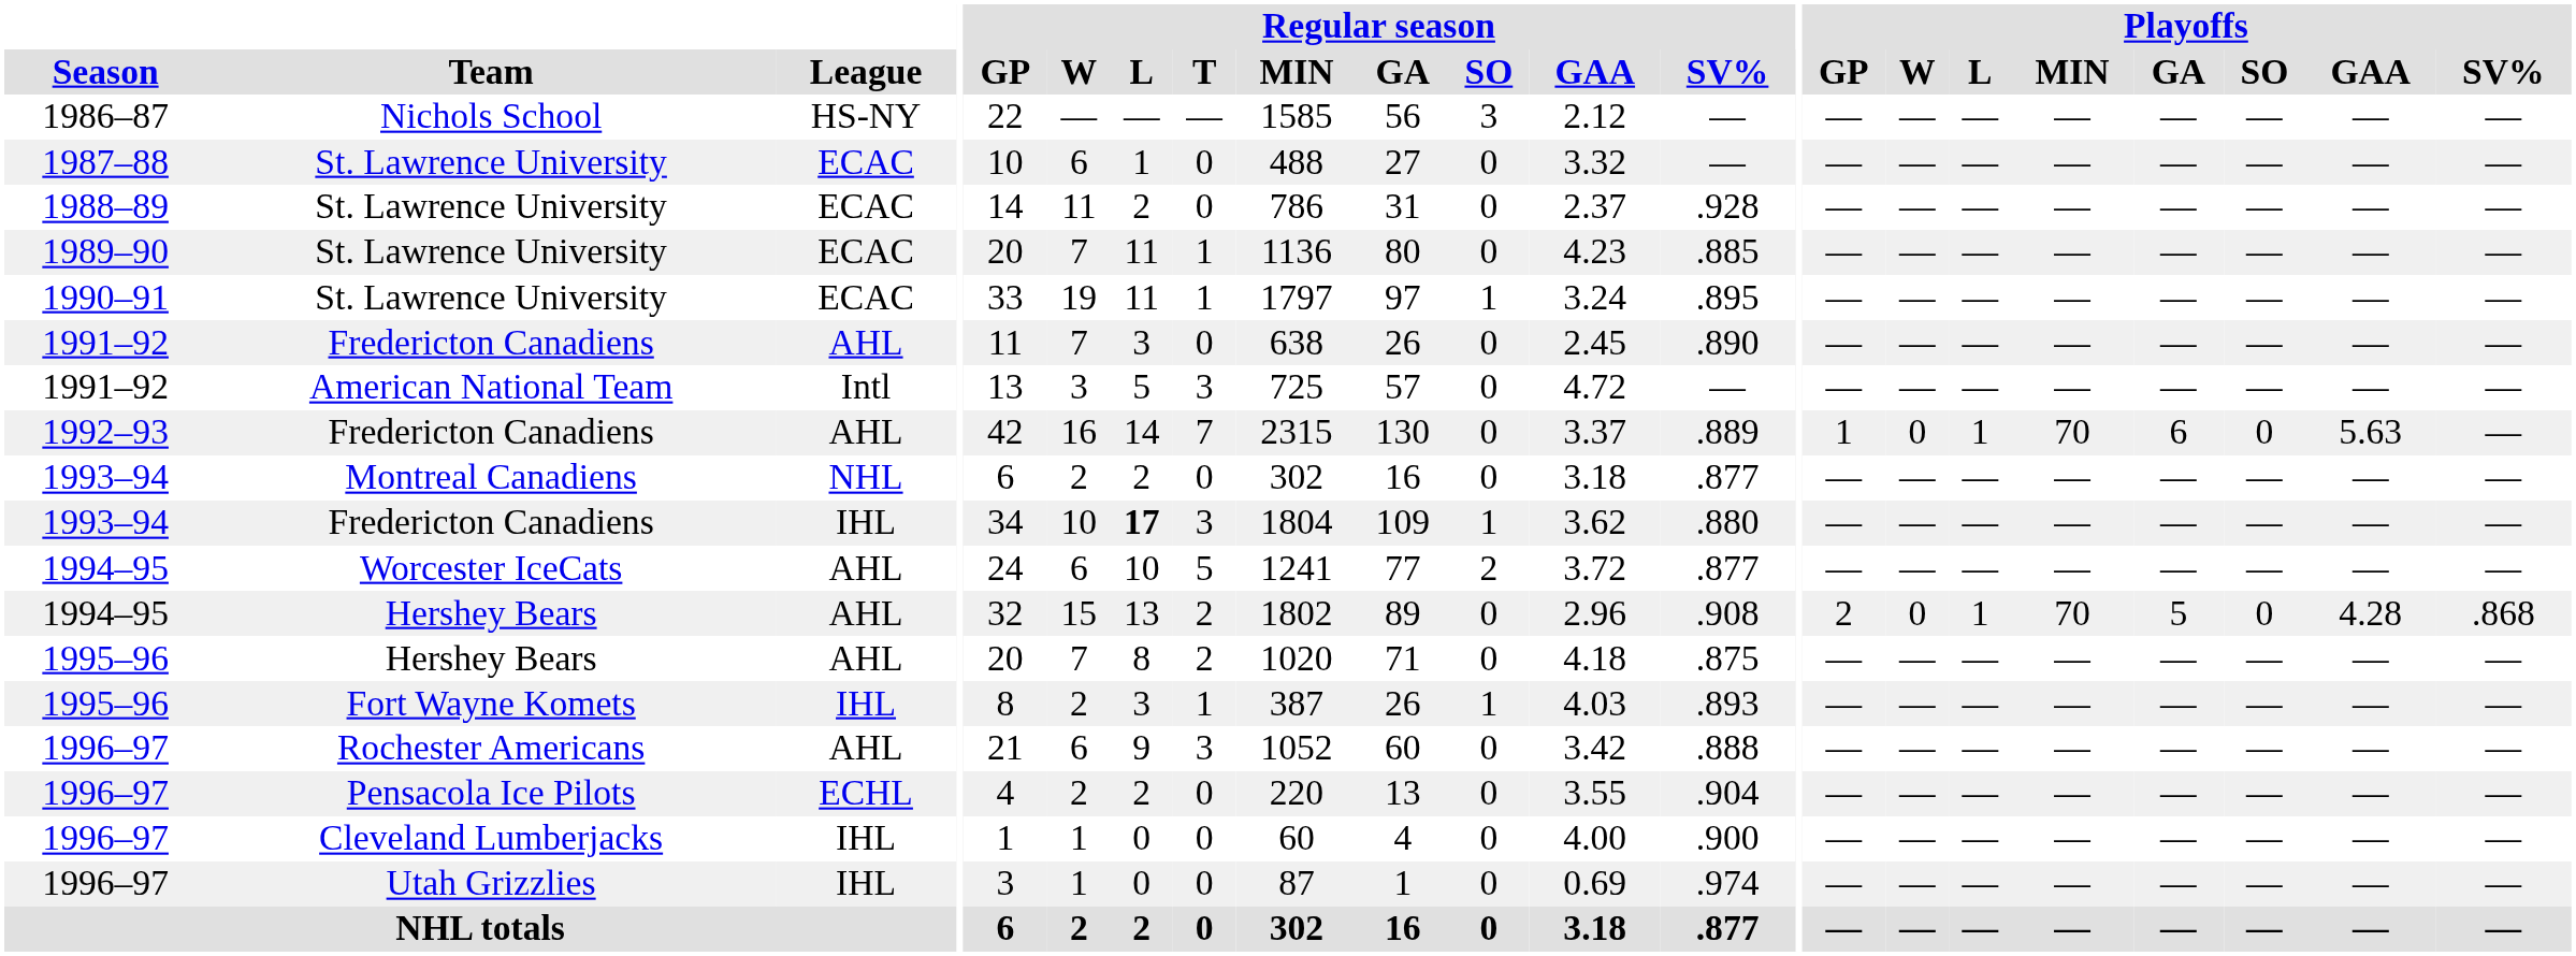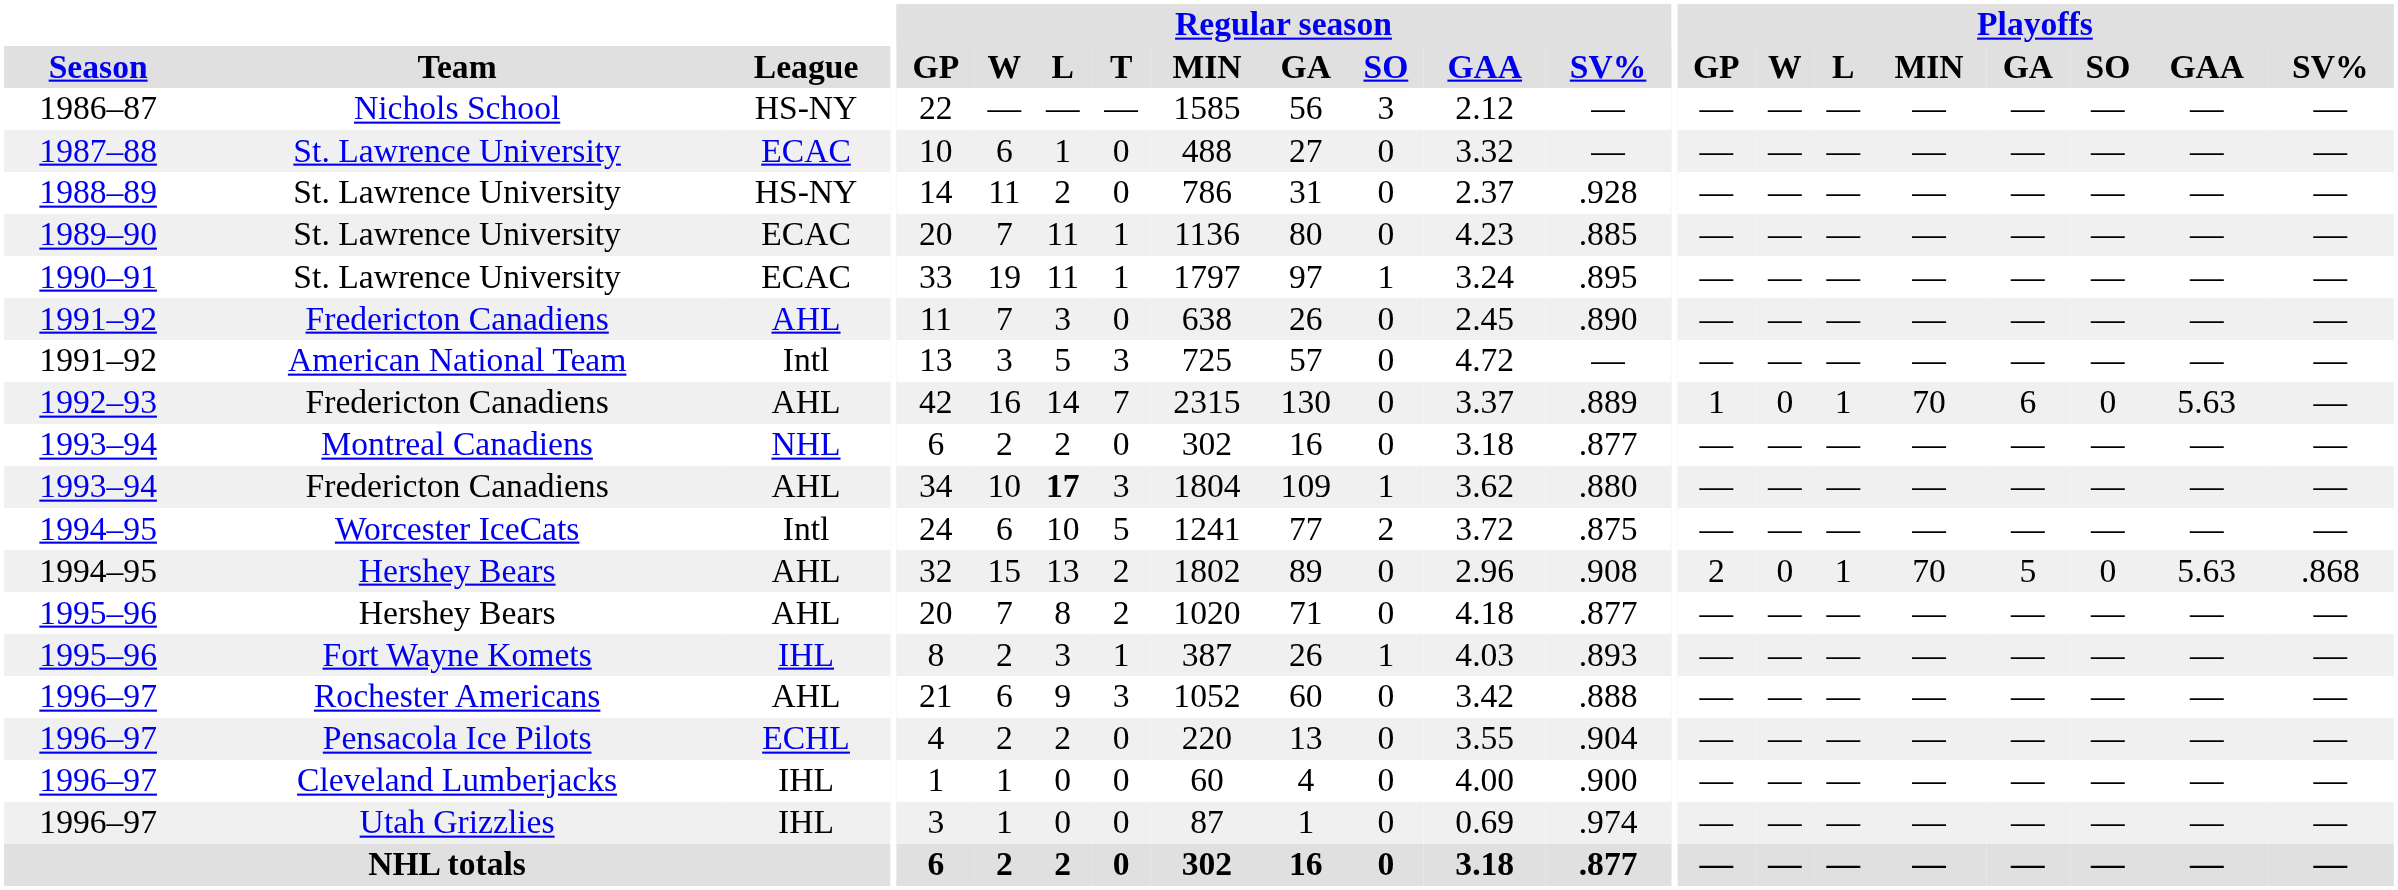 <table border="0" cellpadding="1" cellspacing="0" style="width:90%; text-align:center;">
 <tr bgcolor="#e0e0e0">
 <th colspan="3" bgcolor="#ffffff"></th>
 <th rowspan="99" bgcolor="#ffffff"></th>
 <th colspan="9" bgcolor="#e0e0e0"><a href='#'>Regular season</a></th>
 <th rowspan="99" bgcolor="#ffffff"></th>
 <th colspan="8" bgcolor="#e0e0e0"><a href='#'>Playoffs</a></th>
 </tr>
 <tr bgcolor="#e0e0e0">
 <th><a href='#'>Season</a></th>
 <th>Team</th>
 <th>League</th>
 <th>GP</th>
 <th>W</th>
 <th>L</th>
 <th>T</th>
 <th>MIN</th>
 <th>GA</th>
 <th><a href='#'>SO</a></th>
 <th><a href='#'>GAA</a></th>
 <th><a href='#'>SV%</a></th>
 <th>GP</th>
 <th>W</th>
 <th>L</th>
 <th>MIN</th>
 <th>GA</th>
 <th>SO</th>
 <th>GAA</th>
 <th>SV%</th>
 </tr>
 <tr>
 <td>1986–87</td>
 <td><a href='#'>Nichols School</a></td>
 <td>HS-NY</td>
 <td>22</td>
 <td>—</td>
 <td>—</td>
 <td>—</td>
 <td>1585</td>
 <td>56</td>
 <td>3</td>
 <td>2.12</td>
 <td>—</td>
 <td>—</td>
 <td>—</td>
 <td>—</td>
 <td>—</td>
 <td>—</td>
 <td>—</td>
 <td>—</td>
 <td>—</td>
 </tr>
 <tr bgcolor="#f0f0f0">
 <td><a href='#'>1987–88</a></td>
 <td><a href='#'>St. Lawrence University</a></td>
 <td><a href='#'>ECAC</a></td>
 <td>10</td>
 <td>6</td>
 <td>1</td>
 <td>0</td>
 <td>488</td>
 <td>27</td>
 <td>0</td>
 <td>3.32</td>
 <td>—</td>
 <td>—</td>
 <td>—</td>
 <td>—</td>
 <td>—</td>
 <td>—</td>
 <td>—</td>
 <td>—</td>
 <td>—</td>
 </tr>
 <tr>
 <td><a href='#'>1988–89</a></td>
 <td>St. Lawrence University</td>
-<td>ECAC</td>
+<td>HS-NY</td>
 <td>14</td>
 <td>11</td>
 <td>2</td>
 <td>0</td>
 <td>786</td>
 <td>31</td>
 <td>0</td>
 <td>2.37</td>
 <td>.928</td>
 <td>—</td>
 <td>—</td>
 <td>—</td>
 <td>—</td>
 <td>—</td>
 <td>—</td>
 <td>—</td>
 <td>—</td>
 </tr>
 <tr bgcolor="#f0f0f0">
 <td><a href='#'>1989–90</a></td>
 <td>St. Lawrence University</td>
 <td>ECAC</td>
 <td>20</td>
 <td>7</td>
 <td>11</td>
 <td>1</td>
 <td>1136</td>
 <td>80</td>
 <td>0</td>
 <td>4.23</td>
 <td>.885</td>
 <td>—</td>
 <td>—</td>
 <td>—</td>
 <td>—</td>
 <td>—</td>
 <td>—</td>
 <td>—</td>
 <td>—</td>
 </tr>
 <tr>
 <td><a href='#'>1990–91</a></td>
 <td>St. Lawrence University</td>
 <td>ECAC</td>
 <td>33</td>
 <td>19</td>
 <td>11</td>
 <td>1</td>
 <td>1797</td>
 <td>97</td>
 <td>1</td>
 <td>3.24</td>
 <td>.895</td>
 <td>—</td>
 <td>—</td>
 <td>—</td>
 <td>—</td>
 <td>—</td>
 <td>—</td>
 <td>—</td>
 <td>—</td>
 </tr>
 <tr bgcolor="#f0f0f0">
 <td><a href='#'>1991–92</a></td>
 <td><a href='#'>Fredericton Canadiens</a></td>
 <td><a href='#'>AHL</a></td>
 <td>11</td>
 <td>7</td>
 <td>3</td>
 <td>0</td>
 <td>638</td>
 <td>26</td>
 <td>0</td>
 <td>2.45</td>
 <td>.890</td>
 <td>—</td>
 <td>—</td>
 <td>—</td>
 <td>—</td>
 <td>—</td>
 <td>—</td>
 <td>—</td>
 <td>—</td>
 </tr>
 <tr>
 <td>1991–92</td>
 <td><a href='#'>American National Team</a></td>
 <td>Intl</td>
 <td>13</td>
 <td>3</td>
 <td>5</td>
 <td>3</td>
 <td>725</td>
 <td>57</td>
 <td>0</td>
 <td>4.72</td>
 <td>—</td>
 <td>—</td>
 <td>—</td>
 <td>—</td>
 <td>—</td>
 <td>—</td>
 <td>—</td>
 <td>—</td>
 <td>—</td>
 </tr>
 <tr bgcolor="#f0f0f0">
 <td><a href='#'>1992–93</a></td>
 <td>Fredericton Canadiens</td>
 <td>AHL</td>
 <td>42</td>
 <td>16</td>
 <td>14</td>
 <td>7</td>
 <td>2315</td>
 <td>130</td>
 <td>0</td>
 <td>3.37</td>
 <td>.889</td>
 <td>1</td>
 <td>0</td>
 <td>1</td>
 <td>70</td>
 <td>6</td>
 <td>0</td>
 <td>5.63</td>
 <td>—</td>
 </tr>
 <tr>
 <td><a href='#'>1993–94</a></td>
 <td><a href='#'>Montreal Canadiens</a></td>
 <td><a href='#'>NHL</a></td>
 <td>6</td>
 <td>2</td>
 <td>2</td>
 <td>0</td>
 <td>302</td>
 <td>16</td>
 <td>0</td>
 <td>3.18</td>
 <td>.877</td>
 <td>—</td>
 <td>—</td>
 <td>—</td>
 <td>—</td>
 <td>—</td>
 <td>—</td>
 <td>—</td>
 <td>—</td>
 </tr>
 <tr bgcolor="#f0f0f0">
 <td><a href='#'>1993–94</a></td>
 <td>Fredericton Canadiens</td>
-<td>IHL</td>
+<td>AHL</td>
 <td>34</td>
 <td>10</td>
 <td><strong>17</strong></td>
 <td>3</td>
 <td>1804</td>
 <td>109</td>
 <td>1</td>
 <td>3.62</td>
 <td>.880</td>
 <td>—</td>
 <td>—</td>
 <td>—</td>
 <td>—</td>
 <td>—</td>
 <td>—</td>
 <td>—</td>
 <td>—</td>
 </tr>
 <tr>
 <td><a href='#'>1994–95</a></td>
 <td><a href='#'>Worcester IceCats</a></td>
-<td>AHL</td>
+<td>Intl</td>
 <td>24</td>
 <td>6</td>
 <td>10</td>
 <td>5</td>
 <td>1241</td>
 <td>77</td>
 <td>2</td>
 <td>3.72</td>
-<td>.877</td>
+<td>.875</td>
 <td>—</td>
 <td>—</td>
 <td>—</td>
 <td>—</td>
 <td>—</td>
 <td>—</td>
 <td>—</td>
 <td>—</td>
 </tr>
 <tr bgcolor="#f0f0f0">
 <td>1994–95</td>
 <td><a href='#'>Hershey Bears</a></td>
 <td>AHL</td>
 <td>32</td>
 <td>15</td>
 <td>13</td>
 <td>2</td>
 <td>1802</td>
 <td>89</td>
 <td>0</td>
 <td>2.96</td>
 <td>.908</td>
 <td>2</td>
 <td>0</td>
 <td>1</td>
 <td>70</td>
 <td>5</td>
 <td>0</td>
-<td>4.28</td>
+<td>5.63</td>
 <td>.868</td>
 </tr>
 <tr>
 <td><a href='#'>1995–96</a></td>
 <td>Hershey Bears</td>
 <td>AHL</td>
 <td>20</td>
 <td>7</td>
 <td>8</td>
 <td>2</td>
 <td>1020</td>
 <td>71</td>
 <td>0</td>
 <td>4.18</td>
-<td>.875</td>
+<td>.877</td>
 <td>—</td>
 <td>—</td>
 <td>—</td>
 <td>—</td>
 <td>—</td>
 <td>—</td>
 <td>—</td>
 <td>—</td>
 </tr>
 <tr bgcolor="#f0f0f0">
 <td><a href='#'>1995–96</a></td>
 <td><a href='#'>Fort Wayne Komets</a></td>
 <td><a href='#'>IHL</a></td>
 <td>8</td>
 <td>2</td>
 <td>3</td>
 <td>1</td>
 <td>387</td>
 <td>26</td>
 <td>1</td>
 <td>4.03</td>
 <td>.893</td>
 <td>—</td>
 <td>—</td>
 <td>—</td>
 <td>—</td>
 <td>—</td>
 <td>—</td>
 <td>—</td>
 <td>—</td>
 </tr>
 <tr>
 <td><a href='#'>1996–97</a></td>
 <td><a href='#'>Rochester Americans</a></td>
 <td>AHL</td>
 <td>21</td>
 <td>6</td>
 <td>9</td>
 <td>3</td>
 <td>1052</td>
 <td>60</td>
 <td>0</td>
 <td>3.42</td>
 <td>.888</td>
 <td>—</td>
 <td>—</td>
 <td>—</td>
 <td>—</td>
 <td>—</td>
 <td>—</td>
 <td>—</td>
 <td>—</td>
 </tr>
 <tr bgcolor="#f0f0f0">
 <td><a href='#'>1996–97</a></td>
 <td><a href='#'>Pensacola Ice Pilots</a></td>
 <td><a href='#'>ECHL</a></td>
 <td>4</td>
 <td>2</td>
 <td>2</td>
 <td>0</td>
 <td>220</td>
 <td>13</td>
 <td>0</td>
 <td>3.55</td>
 <td>.904</td>
 <td>—</td>
 <td>—</td>
 <td>—</td>
 <td>—</td>
 <td>—</td>
 <td>—</td>
 <td>—</td>
 <td>—</td>
 </tr>
 <tr>
 <td><a href='#'>1996–97</a></td>
 <td><a href='#'>Cleveland Lumberjacks</a></td>
 <td>IHL</td>
 <td>1</td>
 <td>1</td>
 <td>0</td>
 <td>0</td>
 <td>60</td>
 <td>4</td>
 <td>0</td>
 <td>4.00</td>
 <td>.900</td>
 <td>—</td>
 <td>—</td>
 <td>—</td>
 <td>—</td>
 <td>—</td>
 <td>—</td>
 <td>—</td>
 <td>—</td>
 </tr>
 <tr bgcolor="#f0f0f0">
 <td>1996–97</td>
 <td><a href='#'>Utah Grizzlies</a></td>
 <td>IHL</td>
 <td>3</td>
 <td>1</td>
 <td>0</td>
 <td>0</td>
 <td>87</td>
 <td>1</td>
 <td>0</td>
 <td>0.69</td>
 <td>.974</td>
 <td>—</td>
 <td>—</td>
 <td>—</td>
 <td>—</td>
 <td>—</td>
 <td>—</td>
 <td>—</td>
 <td>—</td>
 </tr>
 <tr bgcolor="#e0e0e0">
 <th colspan=3>NHL totals</th>
 <th>6</th>
 <th>2</th>
 <th>2</th>
 <th>0</th>
 <th>302</th>
 <th>16</th>
 <th>0</th>
 <th>3.18</th>
 <th>.877</th>
 <th>—</th>
 <th>—</th>
 <th>—</th>
 <th>—</th>
 <th>—</th>
 <th>—</th>
 <th>—</th>
 <th>—</th>
 </tr>
 </table>
